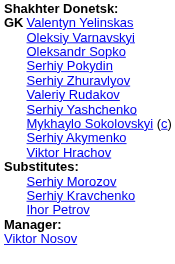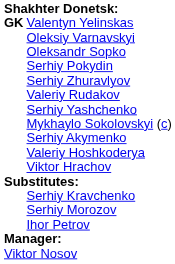 <table style="font-size: 90%" cellspacing="0" cellpadding="0">
 <tr>
 <td colspan="3"><strong>Shakhter Donetsk:</strong></td>
 </tr>
 <tr>
 <th width="25"></th>
 </tr>
 <tr>
 <td><strong>GK</strong></td>
 <td> <a href='#'>Valentyn Yelinskas</a></td>
 </tr>
 <tr>
 <td></td>
 <td> <a href='#'>Oleksiy Varnavskyi</a></td>
 </tr>
 <tr>
 <td></td>
 <td> <a href='#'>Oleksandr Sopko</a></td>
 </tr>
 <tr>
 <td></td>
 <td> <a href='#'>Serhiy Pokydin</a></td>
 <td></td>
 </tr>
 <tr>
 <td></td>
 <td> <a href='#'>Serhiy Zhuravlyov</a></td>
 <td></td>
 </tr>
 <tr>
 <td></td>
 <td> <a href='#'>Valeriy Rudakov</a></td>
 <td></td>
 </tr>
 <tr>
 <td></td>
 <td> <a href='#'>Serhiy Yashchenko</a></td>
 </tr>
 <tr>
 <td></td>
 <td> <a href='#'>Mykhaylo Sokolovskyi</a> (<a href='#'>c</a>)</td>
 <td></td>
 </tr>
 <tr>
 <td></td>
 <td> <a href='#'>Serhiy Akymenko</a></td>
 </tr>
 <tr>
 <td></td>
+<td> <a href='#'>Valeriy Hoshkoderya</a></td>
+<td></td>
+</tr>
+<tr>
+<td></td>
 <td> <a href='#'>Viktor Hrachov</a></td>
 </tr>
 <tr>
 <td colspan=3><strong>Substitutes:</strong></td>
 </tr>
 <tr>
 <td></td>
-<td> <a href='#'>Serhiy Morozov</a></td>
+<td> <a href='#'>Serhiy Kravchenko</a></td>
 <td></td>
 </tr>
 <tr>
 <td></td>
-<td> <a href='#'>Serhiy Kravchenko</a></td>
+<td> <a href='#'>Serhiy Morozov</a></td>
 <td></td>
 </tr>
 <tr>
 <td></td>
 <td> <a href='#'>Ihor Petrov</a></td>
 <td></td>
 </tr>
 <tr>
 <td colspan=3><strong>Manager:</strong></td>
 </tr>
 <tr>
 <td colspan="3"> <a href='#'>Viktor Nosov</a></td>
 </tr>
 </table>
